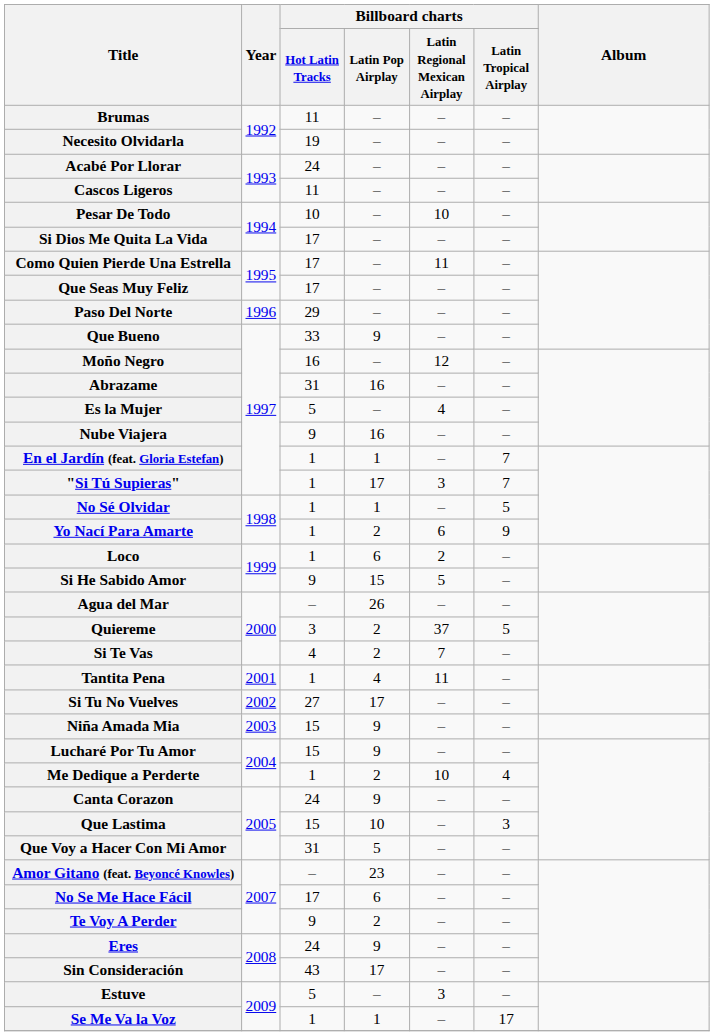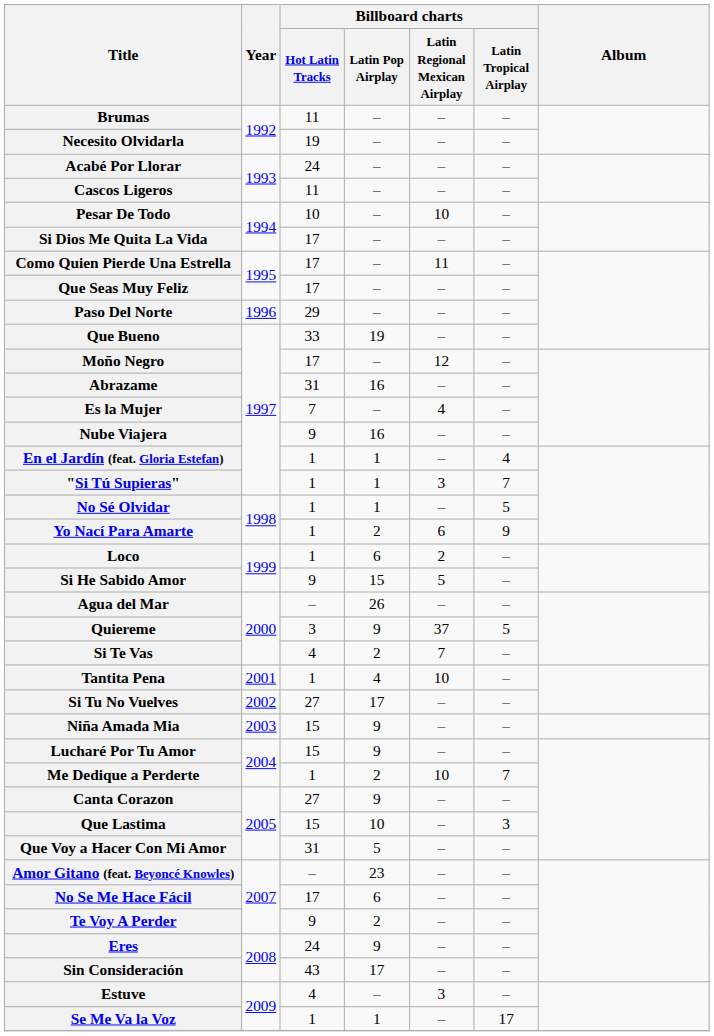 <table class="wikitable plainrowheaders" style="text-align:center;">
 <tr>
 <th rowspan="2" scope="col" style="width:15em;">Title</th>
 <th rowspan="2" scope="col" style="width:2em;">Year</th>
 <th colspan="4">Billboard charts</th>
 <th rowspan="2" width="170">Album</th>
 </tr>
 <tr>
 <th width="60"><small><a href='#'>Hot Latin Tracks</a></small></th>
 <th width="60"><small>Latin Pop Airplay</small></th>
 <th width="60"><small>Latin Regional Mexican Airplay</small></th>
 <th width="60"><small>Latin Tropical Airplay</small></th>
 </tr>
 <tr>
 <th scope="row">Brumas</th>
 <td align="center" rowspan="2"><a href='#'>1992</a></td>
 <td align="center">11</td>
 <td align="center">–</td>
 <td align="center">–</td>
 <td align="center">–</td>
 <td align="left" rowspan="2"></td>
 </tr>
 <tr>
 <th scope="row">Necesito Olvidarla</th>
 <td align="center">19</td>
 <td align="center">–</td>
 <td align="center">–</td>
 <td align="center">–</td>
 </tr>
 <tr>
 <th scope="row">Acabé Por Llorar</th>
 <td align="center" rowspan="2"><a href='#'>1993</a></td>
 <td align="center">24</td>
 <td align="center">–</td>
 <td align="center">–</td>
 <td align="center">–</td>
 <td align="left" rowspan="2"></td>
 </tr>
 <tr>
 <th scope="row">Cascos Ligeros</th>
 <td align="center">11</td>
 <td align="center">–</td>
 <td align="center">–</td>
 <td align="center">–</td>
 </tr>
 <tr>
 <th scope="row">Pesar De Todo</th>
 <td align="center" rowspan="2"><a href='#'>1994</a></td>
 <td align="center">10</td>
 <td align="center">–</td>
 <td align="center">10</td>
 <td align="center">–</td>
 <td align="left" rowspan="2"></td>
 </tr>
 <tr>
 <th scope="row">Si Dios Me Quita La Vida</th>
 <td align="center">17</td>
 <td align="center">–</td>
 <td align="center">–</td>
 <td align="center">–</td>
 </tr>
 <tr>
 <th scope="row">Como Quien Pierde Una Estrella</th>
 <td align="center" rowspan="2"><a href='#'>1995</a></td>
 <td align="center">17</td>
 <td align="center">–</td>
 <td align="center">11</td>
 <td align="center">–</td>
 <td align="left" rowspan="4"></td>
 </tr>
 <tr>
 <th scope="row">Que Seas Muy Feliz</th>
 <td align="center">17</td>
 <td align="center">–</td>
 <td align="center">–</td>
 <td align="center">–</td>
 </tr>
 <tr>
 <th scope="row">Paso Del Norte</th>
 <td align="center" rowspan="1"><a href='#'>1996</a></td>
 <td align="center">29</td>
 <td align="center">–</td>
 <td align="center">–</td>
 <td align="center">–</td>
 </tr>
 <tr>
 <th scope="row">Que Bueno</th>
 <td align="center" rowspan="7"><a href='#'>1997</a></td>
 <td align="center">33</td>
-<td align="center">9</td>
+<td align="center">19</td>
 <td align="center">–</td>
 <td align="center">–</td>
 </tr>
 <tr>
 <th scope="row">Moño Negro</th>
-<td align="center">16</td>
+<td align="center">17</td>
 <td align="center">–</td>
 <td align="center">12</td>
 <td align="center">–</td>
 <td align="left" rowspan="4"></td>
 </tr>
 <tr>
 <th scope="row">Abrazame</th>
 <td align="center">31</td>
 <td align="center">16</td>
 <td align="center">–</td>
 <td align="center">–</td>
 </tr>
 <tr>
 <th scope="row">Es la Mujer</th>
-<td align="center">5</td>
+<td align="center">7</td>
 <td align="center">–</td>
 <td align="center">4</td>
 <td align="center">–</td>
 </tr>
 <tr>
 <th scope="row">Nube Viajera</th>
 <td align="center">9</td>
 <td align="center">16</td>
 <td align="center">–</td>
 <td align="center">–</td>
 </tr>
 <tr>
 <th scope="row"><a href='#'>En el Jardín</a> <small>(feat. <a href='#'>Gloria Estefan</a>)</small></th>
 <td align="center">1</td>
 <td align="center">1</td>
 <td align="center">–</td>
-<td align="center">7</td>
+<td align="center">4</td>
 <td align="left" rowspan="4"></td>
 </tr>
 <tr>
 <th scope="row">"<a href='#'>Si Tú Supieras</a>"</th>
 <td align="center">1</td>
-<td align="center">17</td>
+<td align="center">1</td>
 <td align="center">3</td>
 <td align="center">7</td>
 </tr>
 <tr>
 <th scope="row"><a href='#'>No Sé Olvidar</a></th>
 <td align="center" rowspan="2"><a href='#'>1998</a></td>
 <td align="center">1</td>
 <td align="center">1</td>
 <td align="center">–</td>
 <td align="center">5</td>
 </tr>
 <tr>
 <th scope="row"><a href='#'>Yo Nací Para Amarte</a></th>
 <td align="center">1</td>
 <td align="center">2</td>
 <td align="center">6</td>
 <td align="center">9</td>
 </tr>
 <tr>
 <th scope="row">Loco</th>
 <td align="center" rowspan="2"><a href='#'>1999</a></td>
 <td align="center">1</td>
 <td align="center">6</td>
 <td align="center">2</td>
 <td align="center">–</td>
 <td align="left" rowspan="2"></td>
 </tr>
 <tr>
 <th scope="row">Si He Sabido Amor</th>
 <td align="center">9</td>
 <td align="center">15</td>
 <td align="center">5</td>
 <td align="center">–</td>
 </tr>
 <tr>
 <th scope="row">Agua del Mar</th>
 <td align="center" rowspan="3"><a href='#'>2000</a></td>
 <td align="center">–</td>
 <td align="center">26</td>
 <td align="center">–</td>
 <td align="center">–</td>
 <td align="left" rowspan="3"></td>
 </tr>
 <tr>
 <th scope="row">Quiereme</th>
 <td align="center">3</td>
-<td align="center">2</td>
+<td align="center">9</td>
 <td align="center">37</td>
 <td align="center">5</td>
 </tr>
 <tr>
 <th scope="row">Si Te Vas</th>
 <td align="center">4</td>
 <td align="center">2</td>
 <td align="center">7</td>
 <td align="center">–</td>
 </tr>
 <tr>
 <th scope="row">Tantita Pena</th>
 <td align="center" rowspan="1"><a href='#'>2001</a></td>
 <td align="center">1</td>
 <td align="center">4</td>
-<td align="center">11</td>
+<td align="center">10</td>
 <td align="center">–</td>
 <td align="left" rowspan="2"></td>
 </tr>
 <tr>
 <th scope="row">Si Tu No Vuelves</th>
 <td align="center" rowspan="1"><a href='#'>2002</a></td>
 <td align="center">27</td>
 <td align="center">17</td>
 <td align="center">–</td>
 <td align="center">–</td>
 </tr>
 <tr>
 <th scope="row">Niña Amada Mia</th>
 <td align="center" rowspan="1"><a href='#'>2003</a></td>
 <td align="center">15</td>
 <td align="center">9</td>
 <td align="center">–</td>
 <td align="center">–</td>
 <td align="left" rowspan="1"></td>
 </tr>
 <tr>
 <th scope="row">Lucharé Por Tu Amor</th>
 <td align="center" rowspan="2"><a href='#'>2004</a></td>
 <td align="center">15</td>
 <td align="center">9</td>
 <td align="center">–</td>
 <td align="center">–</td>
 <td align="left" rowspan="5"></td>
 </tr>
 <tr>
 <th scope="row">Me Dedique a Perderte</th>
 <td align="center">1</td>
 <td align="center">2</td>
 <td align="center">10</td>
-<td align="center">4</td>
+<td align="center">7</td>
 </tr>
 <tr>
 <th scope="row">Canta Corazon</th>
 <td align="center" rowspan="3"><a href='#'>2005</a></td>
-<td align="center">24</td>
+<td align="center">27</td>
 <td align="center">9</td>
 <td align="center">–</td>
 <td align="center">–</td>
 </tr>
 <tr>
 <th scope="row">Que Lastima</th>
 <td align="center">15</td>
 <td align="center">10</td>
 <td align="center">–</td>
 <td align="center">3</td>
 </tr>
 <tr>
 <th scope="row">Que Voy a Hacer Con Mi Amor</th>
 <td align="center">31</td>
 <td align="center">5</td>
 <td align="center">–</td>
 <td align="center">–</td>
 </tr>
 <tr>
 <th scope="row"><a href='#'>Amor Gitano</a> <small>(feat. <a href='#'>Beyoncé Knowles</a>)</small></th>
 <td align="center" rowspan="3"><a href='#'>2007</a></td>
 <td align="center">–</td>
 <td align="center">23</td>
 <td align="center">–</td>
 <td align="center">–</td>
 <td align="left" rowspan="5"></td>
 </tr>
 <tr>
 <th scope="row"><a href='#'>No Se Me Hace Fácil</a></th>
 <td align="center">17</td>
 <td align="center">6</td>
 <td align="center">–</td>
 <td align="center">–</td>
 </tr>
 <tr>
 <th scope="row"><a href='#'>Te Voy A Perder</a></th>
 <td align="center">9</td>
 <td align="center">2</td>
 <td align="center">–</td>
 <td align="center">–</td>
 </tr>
 <tr>
 <th scope="row"><a href='#'>Eres</a></th>
 <td align="center" rowspan="2"><a href='#'>2008</a></td>
 <td align="center">24</td>
 <td align="center">9</td>
 <td align="center">–</td>
 <td align="center">–</td>
 </tr>
 <tr>
 <th scope="row">Sin Consideración</th>
 <td align="center">43</td>
 <td align="center">17</td>
 <td align="center">–</td>
 <td align="center">–</td>
 </tr>
 <tr>
 <th scope="row">Estuve</th>
 <td align="center" rowspan="2"><a href='#'>2009</a></td>
-<td align="center">5</td>
+<td align="center">4</td>
 <td align="center">–</td>
 <td align="center">3</td>
 <td align="center">–</td>
 <td align="left" rowspan="2"></td>
 </tr>
 <tr>
 <th scope="row"><a href='#'>Se Me Va la Voz</a></th>
 <td align="center">1</td>
 <td align="center">1</td>
 <td align="center">–</td>
 <td align="center">17</td>
 </tr>
 <tr>
 </tr>
 </table>
